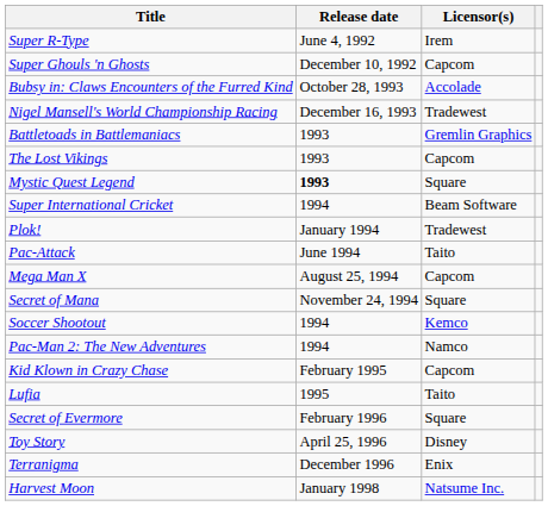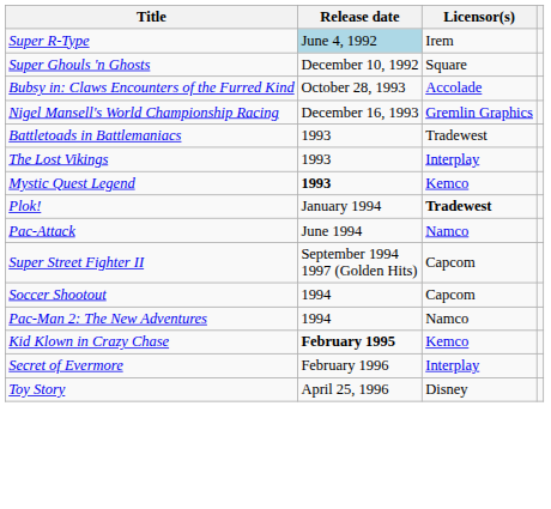 <table class="wikitable plainrowheaders sortable">
 <tr>
 <th>Title</th>
 <th>Release date</th>
 <th>Licensor(s)</th>
 <th></th>
 </tr>
 <tr>
 <td><em><a href='#'>Super R-Type</a></em></td>
-<td>June 4, 1992</td>
+<td style="background: lightblue;">June 4, 1992</td>
 <td>Irem</td>
 <td></td>
 </tr>
 <tr>
 <td><em><a href='#'>Super Ghouls 'n Ghosts</a></em></td>
 <td>December 10, 1992</td>
-<td>Capcom</td>
+<td>Square</td>
 <td></td>
 </tr>
 <tr>
 <td><em><a href='#'>Bubsy in: Claws Encounters of the Furred Kind</a></em></td>
 <td>October 28, 1993</td>
 <td><a href='#'>Accolade</a></td>
 <td></td>
 </tr>
 <tr>
 <td><em><a href='#'>Nigel Mansell's World Championship Racing</a></em></td>
 <td>December 16, 1993</td>
-<td>Tradewest</td>
+<td><a href='#'>Gremlin Graphics</a></td>
 <td></td>
 </tr>
 <tr>
 <td><em><a href='#'>Battletoads in Battlemaniacs</a></em></td>
 <td>1993</td>
-<td><a href='#'>Gremlin Graphics</a></td>
+<td>Tradewest</td>
 <td></td>
 </tr>
 <tr>
 <td><em><a href='#'>The Lost Vikings</a></em></td>
 <td>1993</td>
-<td>Capcom</td>
+<td><a href='#'>Interplay</a></td>
 <td></td>
 </tr>
 <tr>
 <td><em><a href='#'>Mystic Quest Legend</a></em></td>
 <td><strong>1993</strong></td>
-<td>Square</td>
-<td></td>
-</tr>
-<tr>
-<td><em><a href='#'>Super International Cricket</a></em></td>
-<td>1994</td>
-<td>Beam Software</td>
+<td><a href='#'>Kemco</a></td>
 <td></td>
 </tr>
 <tr>
 <td><em><a href='#'>Plok!</a></em></td>
 <td>January 1994</td>
-<td>Tradewest</td>
+<td><strong>Tradewest</strong></td>
 <td></td>
 </tr>
 <tr>
 <td><em><a href='#'>Pac-Attack</a></em></td>
 <td>June 1994</td>
-<td>Taito</td>
+<td><a href='#'>Namco</a></td>
 <td></td>
 </tr>
 <tr>
-<td><em><a href='#'>Mega Man X</a></em></td>
-<td>August 25, 1994</td>
+<td><em><a href='#'>Super Street Fighter II</a></em></td>
+<td>September 1994<br>1997 (Golden Hits)</td>
 <td>Capcom</td>
-<td></td>
-</tr>
-<tr>
-<td><em><a href='#'>Secret of Mana</a></em></td>
-<td>November 24, 1994</td>
-<td>Square</td>
 <td></td>
 </tr>
 <tr>
 <td><em><a href='#'>Soccer Shootout</a></em></td>
 <td>1994</td>
-<td><a href='#'>Kemco</a></td>
+<td>Capcom</td>
 <td></td>
 </tr>
 <tr>
 <td><em><a href='#'>Pac-Man 2: The New Adventures</a></em></td>
 <td>1994</td>
 <td>Namco</td>
 <td></td>
 </tr>
 <tr>
 <td><em><a href='#'>Kid Klown in Crazy Chase</a></em></td>
-<td>February 1995</td>
-<td>Capcom</td>
-<td></td>
-</tr>
-<tr>
-<td><em><a href='#'>Lufia</a></em></td>
-<td>1995</td>
-<td>Taito</td>
+<td><strong>February 1995</strong></td>
+<td><a href='#'>Kemco</a></td>
 <td></td>
 </tr>
 <tr>
 <td><em><a href='#'>Secret of Evermore</a></em></td>
 <td>February 1996</td>
-<td>Square</td>
+<td><a href='#'>Interplay</a></td>
 <td></td>
 </tr>
 <tr>
 <td><em><a href='#'>Toy Story</a></em></td>
 <td>April 25, 1996</td>
 <td>Disney</td>
 <td></td>
 </tr>
-<tr>
-<td><em><a href='#'>Terranigma</a></em></td>
-<td>December 1996</td>
-<td>Enix</td>
-<td></td>
-</tr>
-<tr>
-<td><em><a href='#'>Harvest Moon</a></em></td>
-<td>January 1998</td>
-<td><a href='#'>Natsume Inc.</a></td>
-<td></td>
-</tr>
 </table>
